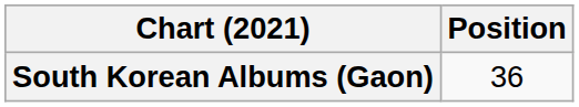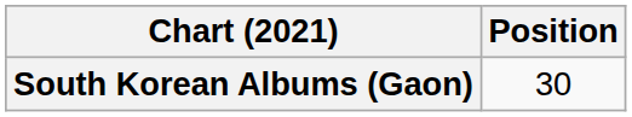 <table class="wikitable plainrowheaders" style="text-align:center">
 <tr>
 <th scope="col">Chart (2021)</th>
 <th scope="col">Position</th>
 </tr>
 <tr>
 <th scope="row">South Korean Albums (Gaon)</th>
-<td>36</td>
+<td>30</td>
 </tr>
 </table>
